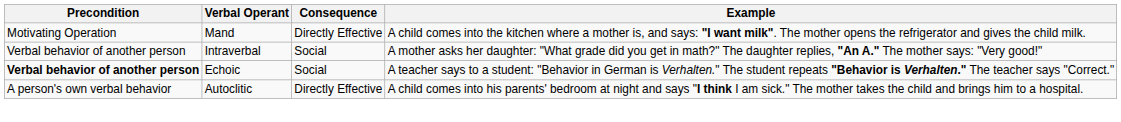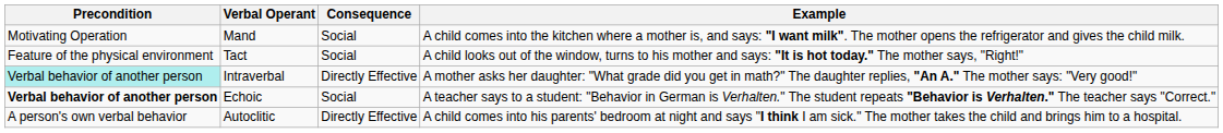 <table class="wikitable">
 <tr>
 <th>Precondition</th>
 <th>Verbal Operant</th>
 <th>Consequence</th>
 <th>Example</th>
 </tr>
 <tr>
 <td>Motivating Operation</td>
 <td>Mand</td>
-<td>Directly Effective</td>
+<td>Social</td>
 <td>A child comes into the kitchen where a mother is, and says: <strong>"I want milk"</strong>. The mother opens the refrigerator and gives the child milk.</td>
 </tr>
 <tr>
-<td>Verbal behavior of another person</td>
+<td>Feature of the physical environment</td>
+<td>Tact</td>
+<td>Social</td>
+<td>A child looks out of the window, turns to his mother and says: <strong>"It is hot today."</strong> The mother says, "Right!"</td>
+</tr>
+<tr>
+<td style="background: paleturquoise;">Verbal behavior of another person</td>
 <td>Intraverbal</td>
-<td>Social</td>
+<td>Directly Effective</td>
 <td>A mother asks her daughter: "What grade did you get in math?" The daughter replies, <strong>"An A."</strong> The mother says: "Very good!"</td>
 </tr>
 <tr>
 <td><strong>Verbal behavior of another person</strong></td>
 <td>Echoic</td>
 <td>Social</td>
 <td>A teacher says to a student: "Behavior in German is <em>Verhalten.</em>" The student repeats <strong>"Behavior is <em>Verhalten</em>."</strong> The teacher says "Correct."</td>
 </tr>
 <tr>
 <td>A person's own verbal behavior</td>
 <td>Autoclitic</td>
 <td>Directly Effective</td>
 <td>A child comes into his parents' bedroom at night and says "<strong>I think</strong> I am sick." The mother takes the child and brings him to a hospital.</td>
 </tr>
 </table>
